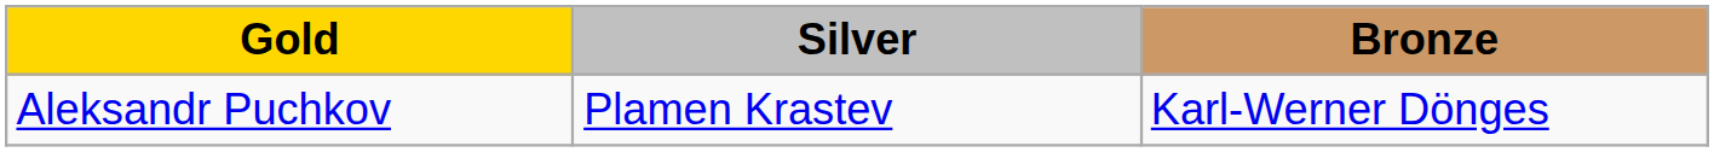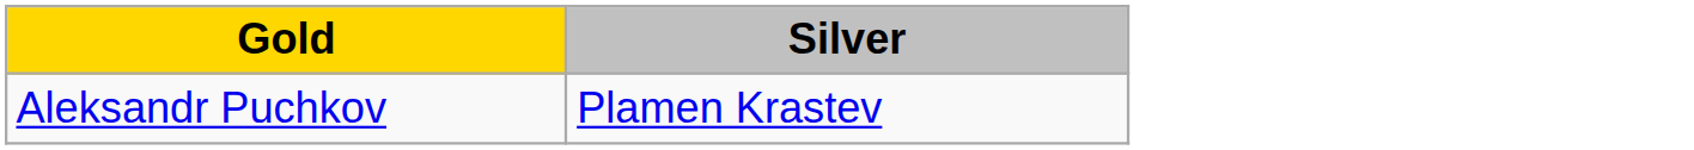 <table class="wikitable" style="text-align:left">
 <tr align="center">
 <td width=200 bgcolor=gold><strong>Gold</strong></td>
 <td width=200 bgcolor=silver><strong>Silver</strong></td>
-<td width=200 bgcolor=CC9966><strong>Bronze</strong></td>
 </tr>
 <tr>
 <td><a href='#'>Aleksandr Puchkov</a><br><em></em></td>
 <td><a href='#'>Plamen Krastev</a><br><em></em></td>
-<td><a href='#'>Karl-Werner Dönges</a><br><em></em></td>
 </tr>
 </table>
